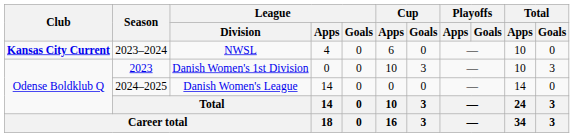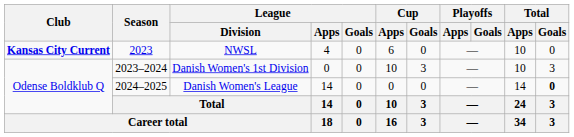 <table class="wikitable" style="text-align: center;">
 <tr>
 <th rowspan="2">Club</th>
 <th rowspan="2">Season</th>
 <th colspan="3">League</th>
 <th colspan="2">Cup</th>
 <th colspan="2">Playoffs</th>
 <th colspan="2">Total</th>
 </tr>
 <tr>
 <th>Division</th>
 <th>Apps</th>
 <th>Goals</th>
 <th>Apps</th>
 <th>Goals</th>
 <th>Apps</th>
 <th>Goals</th>
 <th>Apps</th>
 <th>Goals</th>
 </tr>
 <tr>
 <td><strong><a href='#'>Kansas City Current</a></strong></td>
-<td>2023–2024</td>
+<td><a href='#'>2023</a></td>
 <td><a href='#'>NWSL</a></td>
 <td>4</td>
 <td>0</td>
 <td>6</td>
 <td>0</td>
 <td colspan="2">—</td>
 <td>10</td>
 <td>0</td>
 </tr>
 <tr>
 <td rowspan="3"><a href='#'>Odense Boldklub Q</a></td>
-<td><a href='#'>2023</a></td>
+<td>2023–2024</td>
 <td><a href='#'>Danish Women's 1st Division</a></td>
 <td>0</td>
 <td>0</td>
 <td>10</td>
 <td>3</td>
 <td colspan="2">—</td>
 <td>10</td>
 <td>3</td>
 </tr>
 <tr>
 <td>2024–2025</td>
 <td><a href='#'>Danish Women's League</a></td>
 <td>14</td>
 <td>0</td>
 <td>0</td>
 <td>0</td>
 <td colspan="2">—</td>
 <td>14</td>
-<td>0</td>
+<td><strong>0</strong></td>
 </tr>
 <tr>
 <th colspan="2">Total</th>
 <th>14</th>
 <th>0</th>
 <th>10</th>
 <th>3</th>
 <th colspan="2">—</th>
 <th>24</th>
 <th>3</th>
 </tr>
 <tr>
 <th colspan="3">Career total</th>
 <th>18</th>
 <th>0</th>
 <th>16</th>
 <th>3</th>
 <th colspan="2">—</th>
 <th>34</th>
 <th>3</th>
 </tr>
 </table>
